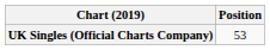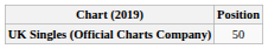 <table class="wikitable plainrowheaders" style="text-align:center">
 <tr>
 <th scope="col">Chart (2019)</th>
 <th scope="col">Position</th>
 </tr>
 <tr>
 <th scope="row">UK Singles (Official Charts Company)</th>
-<td>53</td>
+<td>50</td>
 </tr>
 </table>
